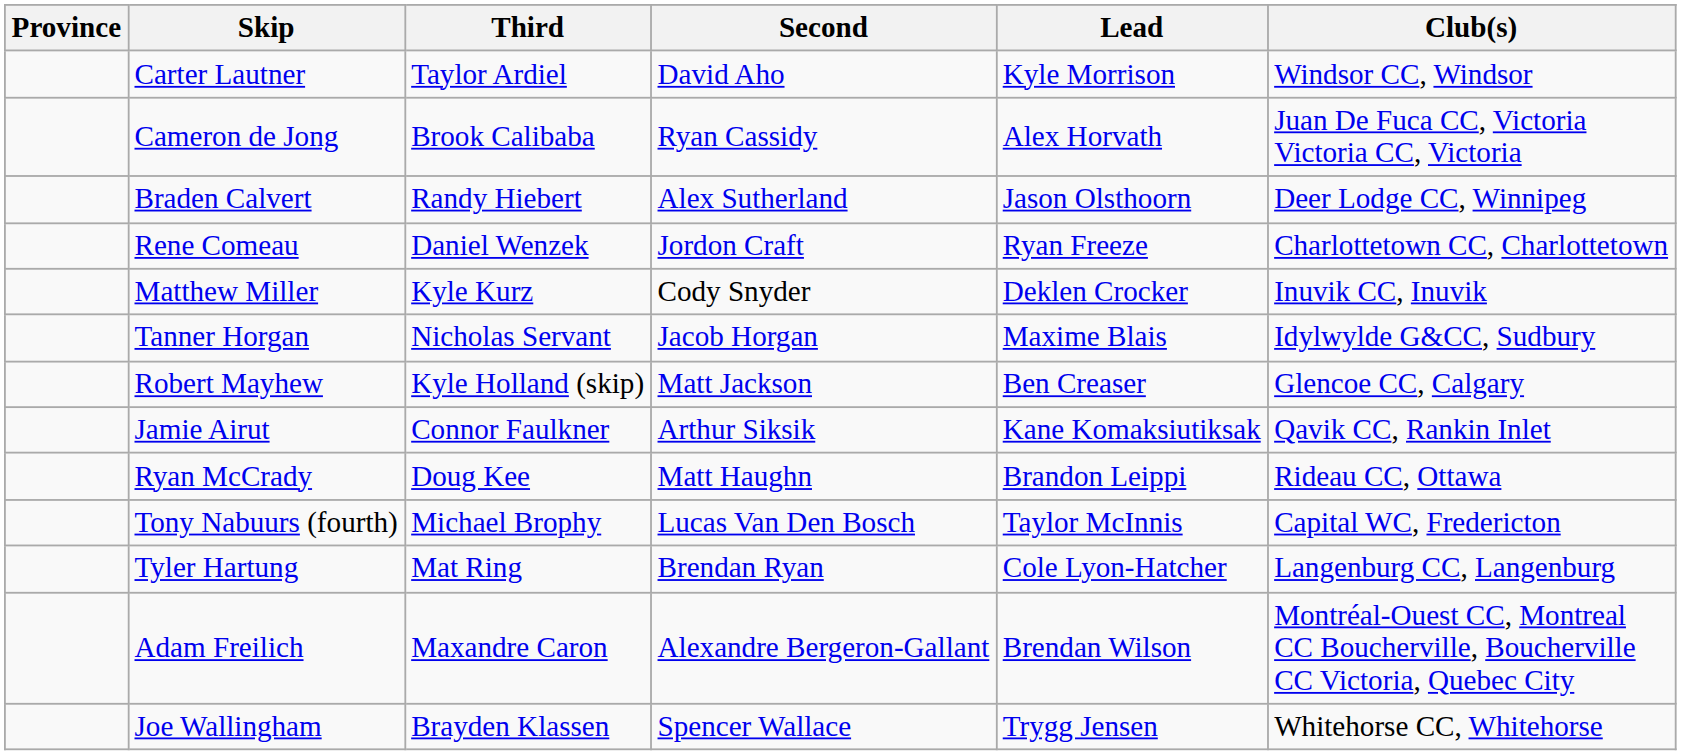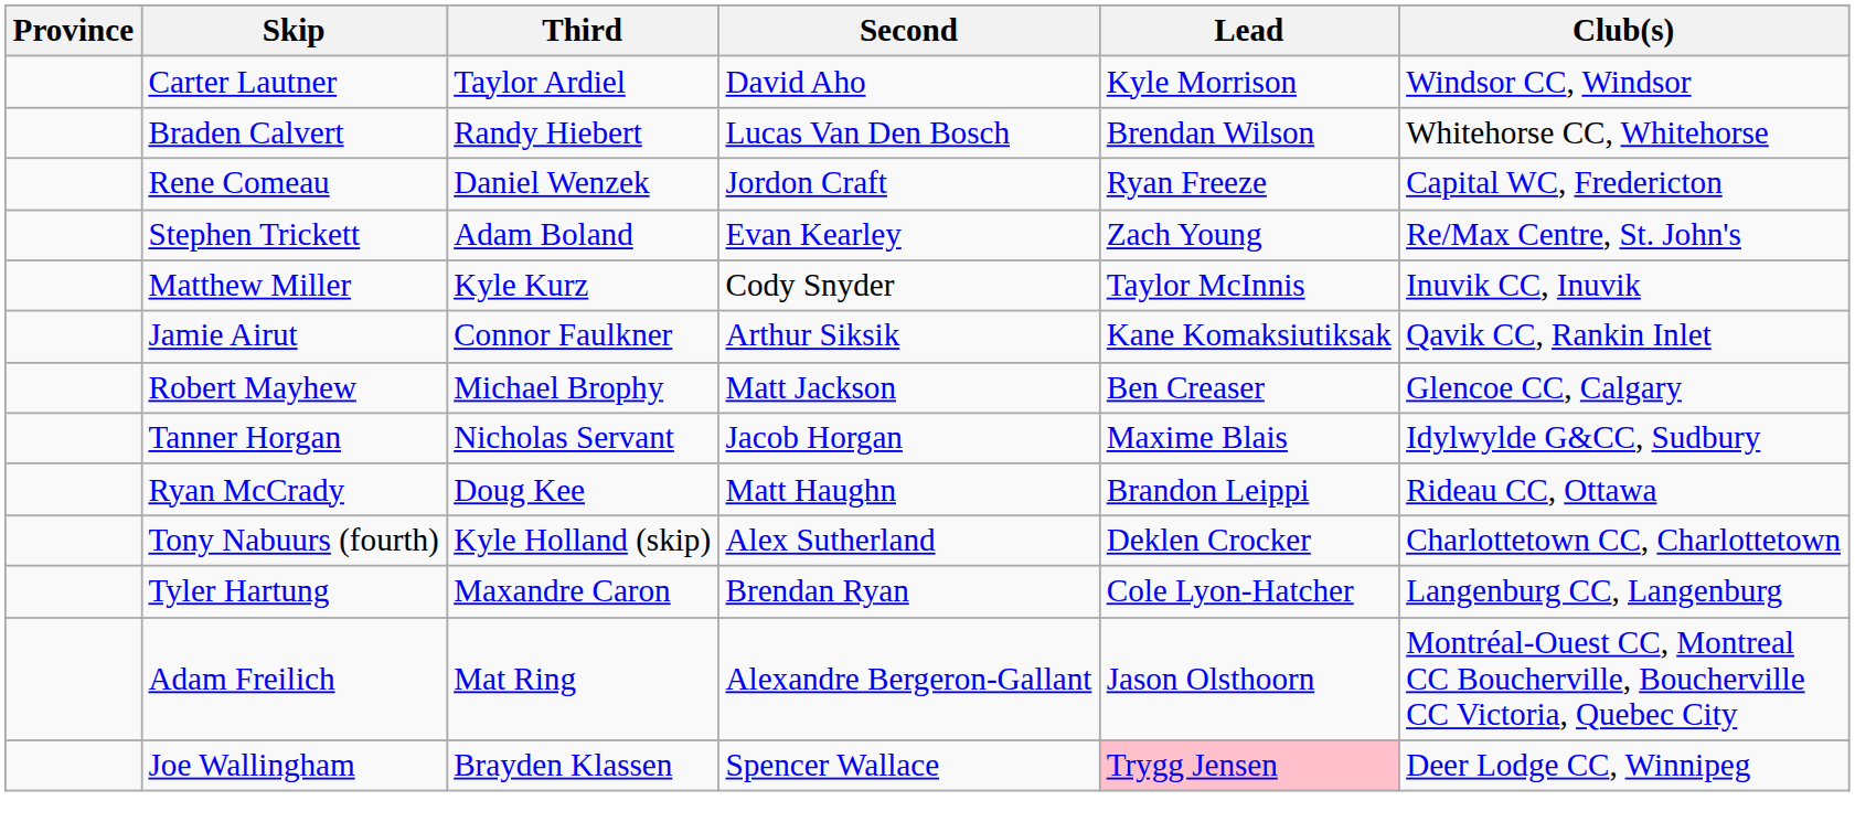 <table class="wikitable">
 <tr>
 <th>Province</th>
 <th>Skip</th>
 <th>Third</th>
 <th>Second</th>
 <th>Lead</th>
 <th>Club(s)</th>
 </tr>
 <tr>
 <td></td>
 <td><a href='#'>Carter Lautner</a></td>
 <td><a href='#'>Taylor Ardiel</a></td>
 <td><a href='#'>David Aho</a></td>
 <td><a href='#'>Kyle Morrison</a></td>
 <td><a href='#'>Windsor CC</a>, <a href='#'>Windsor</a></td>
 </tr>
 <tr>
 <td></td>
-<td><a href='#'>Cameron de Jong</a></td>
-<td><a href='#'>Brook Calibaba</a></td>
-<td><a href='#'>Ryan Cassidy</a></td>
-<td><a href='#'>Alex Horvath</a></td>
-<td><a href='#'>Juan De Fuca CC</a>, <a href='#'>Victoria</a><br><a href='#'>Victoria CC</a>, <a href='#'>Victoria</a></td>
-</tr>
-<tr>
-<td></td>
 <td><a href='#'>Braden Calvert</a></td>
 <td><a href='#'>Randy Hiebert</a></td>
-<td><a href='#'>Alex Sutherland</a></td>
-<td><a href='#'>Jason Olsthoorn</a></td>
-<td><a href='#'>Deer Lodge CC</a>, <a href='#'>Winnipeg</a></td>
+<td><a href='#'>Lucas Van Den Bosch</a></td>
+<td><a href='#'>Brendan Wilson</a></td>
+<td>Whitehorse CC, <a href='#'>Whitehorse</a></td>
 </tr>
 <tr>
 <td></td>
 <td><a href='#'>Rene Comeau</a></td>
 <td><a href='#'>Daniel Wenzek</a></td>
 <td><a href='#'>Jordon Craft</a></td>
 <td><a href='#'>Ryan Freeze</a></td>
-<td><a href='#'>Charlottetown CC</a>, <a href='#'>Charlottetown</a></td>
+<td><a href='#'>Capital WC</a>, <a href='#'>Fredericton</a></td>
+</tr>
+<tr>
+<td></td>
+<td><a href='#'>Stephen Trickett</a></td>
+<td><a href='#'>Adam Boland</a></td>
+<td><a href='#'>Evan Kearley</a></td>
+<td><a href='#'>Zach Young</a></td>
+<td><a href='#'>Re/Max Centre</a>, <a href='#'>St. John's</a></td>
 </tr>
 <tr>
 <td></td>
 <td><a href='#'>Matthew Miller</a></td>
 <td><a href='#'>Kyle Kurz</a></td>
 <td>Cody Snyder</td>
-<td><a href='#'>Deklen Crocker</a></td>
+<td><a href='#'>Taylor McInnis</a></td>
 <td><a href='#'>Inuvik CC</a>, <a href='#'>Inuvik</a></td>
+</tr>
+<tr>
+<td></td>
+<td><a href='#'>Jamie Airut</a></td>
+<td><a href='#'>Connor Faulkner</a></td>
+<td><a href='#'>Arthur Siksik</a></td>
+<td><a href='#'>Kane Komaksiutiksak</a></td>
+<td><a href='#'>Qavik CC</a>, <a href='#'>Rankin Inlet</a></td>
+</tr>
+<tr>
+<td></td>
+<td><a href='#'>Robert Mayhew</a></td>
+<td><a href='#'>Michael Brophy</a></td>
+<td><a href='#'>Matt Jackson</a></td>
+<td><a href='#'>Ben Creaser</a></td>
+<td><a href='#'>Glencoe CC</a>, <a href='#'>Calgary</a></td>
 </tr>
 <tr>
 <td></td>
 <td><a href='#'>Tanner Horgan</a></td>
 <td><a href='#'>Nicholas Servant</a></td>
 <td><a href='#'>Jacob Horgan</a></td>
 <td><a href='#'>Maxime Blais</a></td>
 <td><a href='#'>Idylwylde G&CC</a>, <a href='#'>Sudbury</a></td>
-</tr>
-<tr>
-<td></td>
-<td><a href='#'>Robert Mayhew</a></td>
-<td><a href='#'>Kyle Holland</a> (skip)</td>
-<td><a href='#'>Matt Jackson</a></td>
-<td><a href='#'>Ben Creaser</a></td>
-<td><a href='#'>Glencoe CC</a>, <a href='#'>Calgary</a></td>
-</tr>
-<tr>
-<td></td>
-<td><a href='#'>Jamie Airut</a></td>
-<td><a href='#'>Connor Faulkner</a></td>
-<td><a href='#'>Arthur Siksik</a></td>
-<td><a href='#'>Kane Komaksiutiksak</a></td>
-<td><a href='#'>Qavik CC</a>, <a href='#'>Rankin Inlet</a></td>
 </tr>
 <tr>
 <td></td>
 <td><a href='#'>Ryan McCrady</a></td>
 <td><a href='#'>Doug Kee</a></td>
 <td><a href='#'>Matt Haughn</a></td>
 <td><a href='#'>Brandon Leippi</a></td>
 <td><a href='#'>Rideau CC</a>, <a href='#'>Ottawa</a></td>
 </tr>
 <tr>
 <td></td>
 <td><a href='#'>Tony Nabuurs</a> (fourth)</td>
-<td><a href='#'>Michael Brophy</a></td>
-<td><a href='#'>Lucas Van Den Bosch</a></td>
-<td><a href='#'>Taylor McInnis</a></td>
-<td><a href='#'>Capital WC</a>, <a href='#'>Fredericton</a></td>
+<td><a href='#'>Kyle Holland</a> (skip)</td>
+<td><a href='#'>Alex Sutherland</a></td>
+<td><a href='#'>Deklen Crocker</a></td>
+<td><a href='#'>Charlottetown CC</a>, <a href='#'>Charlottetown</a></td>
 </tr>
 <tr>
 <td></td>
 <td><a href='#'>Tyler Hartung</a></td>
-<td><a href='#'>Mat Ring</a></td>
+<td><a href='#'>Maxandre Caron</a></td>
 <td><a href='#'>Brendan Ryan</a></td>
 <td><a href='#'>Cole Lyon-Hatcher</a></td>
 <td><a href='#'>Langenburg CC</a>, <a href='#'>Langenburg</a></td>
 </tr>
 <tr>
 <td></td>
 <td><a href='#'>Adam Freilich</a></td>
-<td><a href='#'>Maxandre Caron</a></td>
+<td><a href='#'>Mat Ring</a></td>
 <td><a href='#'>Alexandre Bergeron-Gallant</a></td>
-<td><a href='#'>Brendan Wilson</a></td>
+<td><a href='#'>Jason Olsthoorn</a></td>
 <td><a href='#'>Montréal-Ouest CC</a>, <a href='#'>Montreal</a><br><a href='#'>CC Boucherville</a>, <a href='#'>Boucherville</a><br><a href='#'>CC Victoria</a>, <a href='#'>Quebec City</a></td>
 </tr>
 <tr>
 <td></td>
 <td><a href='#'>Joe Wallingham</a></td>
 <td><a href='#'>Brayden Klassen</a></td>
 <td><a href='#'>Spencer Wallace</a></td>
-<td><a href='#'>Trygg Jensen</a></td>
-<td>Whitehorse CC, <a href='#'>Whitehorse</a></td>
+<td style="background: pink;"><a href='#'>Trygg Jensen</a></td>
+<td><a href='#'>Deer Lodge CC</a>, <a href='#'>Winnipeg</a></td>
 </tr>
 </table>
